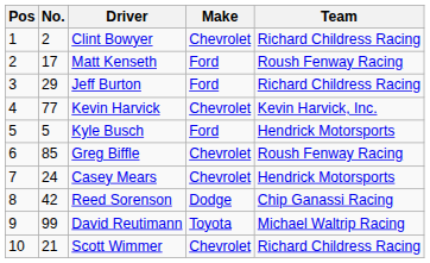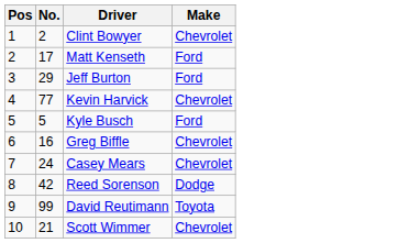 <table class="wikitable">
 <tr>
 <th>Pos</th>
 <th>No.</th>
 <th>Driver</th>
 <th>Make</th>
-<th>Team</th>
 </tr>
 <tr>
 <td>1</td>
 <td>2</td>
 <td><a href='#'>Clint Bowyer</a></td>
 <td><a href='#'>Chevrolet</a></td>
-<td><a href='#'>Richard Childress Racing</a></td>
 </tr>
 <tr>
 <td>2</td>
 <td>17</td>
 <td><a href='#'>Matt Kenseth</a></td>
 <td><a href='#'>Ford</a></td>
-<td><a href='#'>Roush Fenway Racing</a></td>
 </tr>
 <tr>
 <td>3</td>
 <td>29</td>
 <td><a href='#'>Jeff Burton</a></td>
 <td><a href='#'>Ford</a></td>
-<td><a href='#'>Richard Childress Racing</a></td>
 </tr>
 <tr>
 <td>4</td>
 <td>77</td>
 <td><a href='#'>Kevin Harvick</a></td>
 <td><a href='#'>Chevrolet</a></td>
-<td><a href='#'>Kevin Harvick, Inc.</a></td>
 </tr>
 <tr>
 <td>5</td>
 <td>5</td>
 <td><a href='#'>Kyle Busch</a></td>
 <td><a href='#'>Ford</a></td>
-<td><a href='#'>Hendrick Motorsports</a></td>
 </tr>
 <tr>
 <td>6</td>
-<td>85</td>
+<td>16</td>
 <td><a href='#'>Greg Biffle</a></td>
 <td><a href='#'>Chevrolet</a></td>
-<td><a href='#'>Roush Fenway Racing</a></td>
 </tr>
 <tr>
 <td>7</td>
 <td>24</td>
 <td><a href='#'>Casey Mears</a></td>
 <td><a href='#'>Chevrolet</a></td>
-<td><a href='#'>Hendrick Motorsports</a></td>
 </tr>
 <tr>
 <td>8</td>
 <td>42</td>
 <td><a href='#'>Reed Sorenson</a></td>
 <td><a href='#'>Dodge</a></td>
-<td><a href='#'>Chip Ganassi Racing</a></td>
 </tr>
 <tr>
 <td>9</td>
 <td>99</td>
 <td><a href='#'>David Reutimann</a></td>
 <td><a href='#'>Toyota</a></td>
-<td><a href='#'>Michael Waltrip Racing</a></td>
 </tr>
 <tr>
 <td>10</td>
 <td>21</td>
 <td><a href='#'>Scott Wimmer</a></td>
 <td><a href='#'>Chevrolet</a></td>
-<td><a href='#'>Richard Childress Racing</a></td>
 </tr>
 </table>
